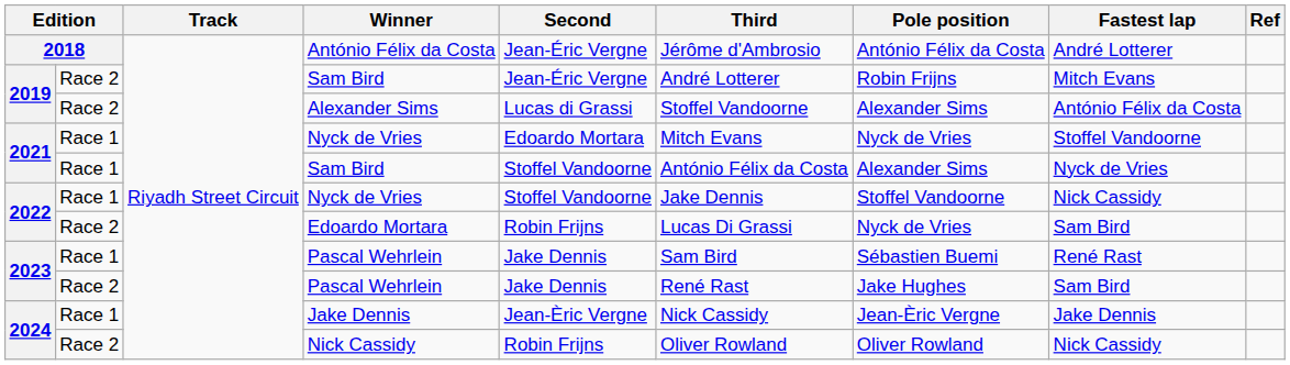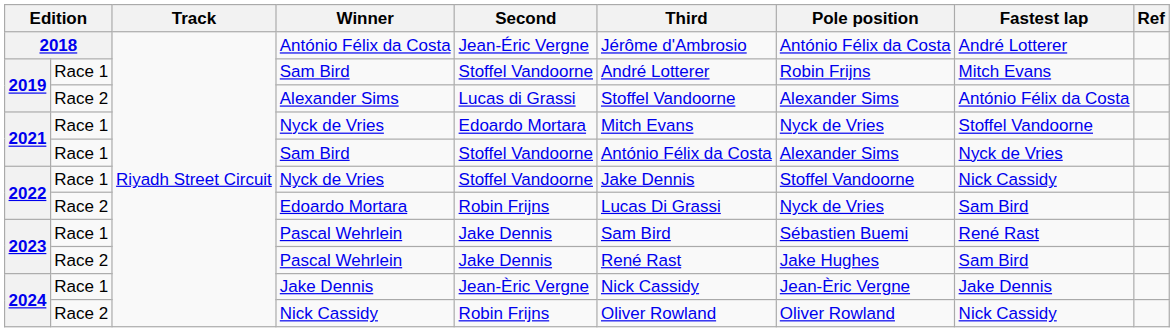 <table Class = "wikitable" style = "font-size: 90%;">
 <tr>
 <th colspan="2">Edition</th>
 <th>Track</th>
 <th>Winner</th>
 <th>Second</th>
 <th>Third</th>
 <th>Pole position</th>
 <th>Fastest lap</th>
 <th>Ref</th>
 </tr>
 <tr>
 <th colspan="2"><a href='#'>2018</a></th>
 <td rowspan="11"><a href='#'>Riyadh Street Circuit</a></td>
 <td> <a href='#'>António Félix da Costa</a></td>
 <td> <a href='#'>Jean-Éric Vergne</a></td>
 <td> <a href='#'>Jérôme d'Ambrosio</a></td>
 <td> <a href='#'>António Félix da Costa</a></td>
 <td> <a href='#'>André Lotterer</a></td>
 <td align="center"></td>
 </tr>
 <tr>
 <th rowspan="2"><a href='#'>2019</a></th>
-<td>Race 2</td>
+<td>Race 1</td>
 <td> <a href='#'>Sam Bird</a></td>
-<td> <a href='#'>Jean-Éric Vergne</a></td>
+<td> <a href='#'>Stoffel Vandoorne</a></td>
 <td> <a href='#'>André Lotterer</a></td>
 <td> <a href='#'>Robin Frijns</a></td>
 <td> <a href='#'>Mitch Evans</a></td>
 <td align="center"></td>
 </tr>
 <tr>
 <td>Race 2</td>
 <td> <a href='#'>Alexander Sims</a></td>
 <td> <a href='#'>Lucas di Grassi</a></td>
 <td> <a href='#'>Stoffel Vandoorne</a></td>
 <td> <a href='#'>Alexander Sims</a></td>
 <td> <a href='#'>António Félix da Costa</a></td>
 <td align="center"></td>
 </tr>
 <tr>
 <th rowspan="2"><a href='#'>2021</a></th>
 <td>Race 1</td>
 <td> <a href='#'>Nyck de Vries</a></td>
 <td> <a href='#'>Edoardo Mortara</a></td>
 <td> <a href='#'>Mitch Evans</a></td>
 <td> <a href='#'>Nyck de Vries</a></td>
 <td> <a href='#'>Stoffel Vandoorne</a></td>
 <td align="center"></td>
 </tr>
 <tr>
 <td>Race 1</td>
 <td> <a href='#'>Sam Bird</a></td>
 <td> <a href='#'>Stoffel Vandoorne</a></td>
 <td> <a href='#'>António Félix da Costa</a></td>
 <td> <a href='#'>Alexander Sims</a></td>
 <td> <a href='#'>Nyck de Vries</a></td>
 <td align="center"></td>
 </tr>
 <tr>
 <th rowspan="2"><a href='#'>2022</a></th>
 <td>Race 1</td>
 <td> <a href='#'>Nyck de Vries</a></td>
 <td> <a href='#'>Stoffel Vandoorne</a></td>
 <td> <a href='#'>Jake Dennis</a></td>
 <td> <a href='#'>Stoffel Vandoorne</a></td>
 <td> <a href='#'>Nick Cassidy</a></td>
 <td align="center"></td>
 </tr>
 <tr>
 <td>Race 2</td>
 <td> <a href='#'>Edoardo Mortara</a></td>
 <td> <a href='#'>Robin Frijns</a></td>
 <td> <a href='#'>Lucas Di Grassi</a></td>
 <td> <a href='#'>Nyck de Vries</a></td>
 <td> <a href='#'>Sam Bird</a></td>
 <td align="center"></td>
 </tr>
 <tr>
 <th rowspan="2"><a href='#'>2023</a></th>
 <td>Race 1</td>
 <td> <a href='#'>Pascal Wehrlein</a></td>
 <td> <a href='#'>Jake Dennis</a></td>
 <td> <a href='#'>Sam Bird</a></td>
 <td> <a href='#'>Sébastien Buemi</a></td>
 <td> <a href='#'>René Rast</a></td>
 <td></td>
 </tr>
 <tr>
 <td>Race 2</td>
 <td> <a href='#'>Pascal Wehrlein</a></td>
 <td> <a href='#'>Jake Dennis</a></td>
 <td> <a href='#'>René Rast</a></td>
 <td> <a href='#'>Jake Hughes</a></td>
 <td> <a href='#'>Sam Bird</a></td>
 <td></td>
 </tr>
 <tr>
 <th rowspan="2"><a href='#'>2024</a></th>
 <td>Race 1</td>
 <td> <a href='#'>Jake Dennis</a></td>
 <td> <a href='#'>Jean-Èric Vergne</a></td>
 <td> <a href='#'>Nick Cassidy</a></td>
 <td> <a href='#'>Jean-Èric Vergne</a></td>
 <td> <a href='#'>Jake Dennis</a></td>
 <td></td>
 </tr>
 <tr>
 <td>Race 2</td>
 <td> <a href='#'>Nick Cassidy</a></td>
 <td> <a href='#'>Robin Frijns</a></td>
 <td> <a href='#'>Oliver Rowland</a></td>
 <td> <a href='#'>Oliver Rowland</a></td>
 <td> <a href='#'>Nick Cassidy</a></td>
 <td></td>
 </tr>
 </table>
